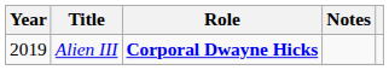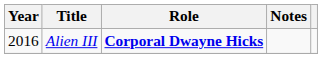 <table class="wikitable sortable">
 <tr>
 <th>Year</th>
 <th>Title</th>
 <th>Role</th>
 <th>Notes</th>
 <th class="unsortable"></th>
 </tr>
 <tr>
-<td>2019</td>
+<td>2016</td>
 <td><em><a href='#'>Alien III</a></em></td>
 <td><strong><a href='#'>Corporal Dwayne Hicks</a></strong></td>
 <td></td>
 <td></td>
 </tr>
 <tr>
 </tr>
 </table>
